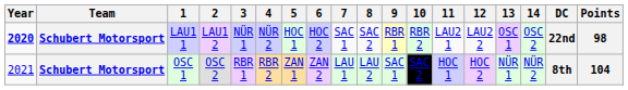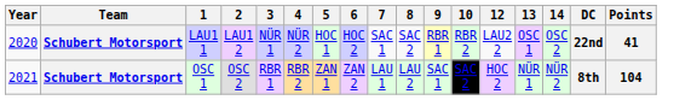 <table class="wikitable" style="text-align:center; font-size:85%">
 <tr>
 <th>Year</th>
 <th>Team</th>
 <th>1</th>
 <th>2</th>
 <th>3</th>
 <th>4</th>
 <th>5</th>
 <th>6</th>
 <th>7</th>
 <th>8</th>
 <th>9</th>
 <th>10</th>
-<th>11</th>
 <th>12</th>
 <th>13</th>
 <th>14</th>
 <th>DC</th>
 <th>Points</th>
 </tr>
 <tr>
-<td><strong><a href='#'>2020</a></strong></td>
+<td><a href='#'>2020</a></td>
 <th nowrap><a href='#'>Schubert Motorsport</a></th>
 <td style="background:#CFCFFF;"><a href='#'>LAU1<br>1</a><br></td>
 <td style="background:#EFCFFF;"><a href='#'>LAU1<br>2</a><br></td>
 <td style="background:#CFCFFF;"><a href='#'>NÜR<br>1</a><br></td>
 <td style="background:#CFCFFF;"><a href='#'>NÜR<br>2</a><br></td>
 <td style="background:#DFFFDF;"><a href='#'>HOC<br>1</a><br></td>
 <td style="background:#CFCFFF;"><a href='#'>HOC<br>2</a><br></td>
 <td><a href='#'>SAC<br>1</a></td>
 <td><a href='#'>SAC<br>2</a></td>
 <td style="background:#FFFFBF;"><a href='#'>RBR<br>1</a><br></td>
 <td style="background:#DFFFDF;"><a href='#'>RBR<br>2</a><br></td>
-<td><a href='#'>LAU2<br>1</a></td>
 <td><a href='#'>LAU2<br>2</a></td>
 <td style="background:#EFCFFF;"><a href='#'>OSC<br>1</a><br></td>
 <td style="background:#DFFFDF;"><a href='#'>OSC<br>2</a><br></td>
 <th>22nd</th>
-<th>98</th>
+<th>41</th>
 </tr>
 <tr>
 <td><a href='#'>2021</a></td>
 <th nowrap><a href='#'>Schubert Motorsport</a></th>
 <td style="background:#DFFFDF;"><a href='#'>OSC<br>1</a><br></td>
 <td style="background:#DFDFDF;"><a href='#'>OSC<br>2</a><br></td>
 <td style="background:#EFCFFF;"><a href='#'>RBR<br>1</a><br></td>
 <td style="background:#FFDF9F;"><a href='#'>RBR<br>2</a><br></td>
 <td style="background:#FFDF9F;"><a href='#'>ZAN<br>1</a><br></td>
 <td style="background:#EFCFFF;"><a href='#'>ZAN<br>2</a><br></td>
 <td style="background:#DFFFDF;"><a href='#'>LAU<br>1</a><br></td>
 <td style="background:#DFFFDF;"><a href='#'>LAU<br>2</a><br></td>
 <td style="background:#DFFFDF;"><a href='#'>SAC<br>1</a><br></td>
 <td style="background:#000000;color:white"><a href='#'><span>SAC<br>2</span></a><br></td>
-<td style="background:#CFCFFF;"><a href='#'>HOC<br>1</a><br></td>
 <td style="background:#EFCFFF;"><a href='#'>HOC<br>2</a><br></td>
 <td style="background:#DFFFDF;"><a href='#'>NÜR<br>1</a><br></td>
 <td style="background:#DFFFDF;"><a href='#'>NÜR<br>2</a><br></td>
 <th>8th</th>
 <th>104</th>
 </tr>
 </table>
